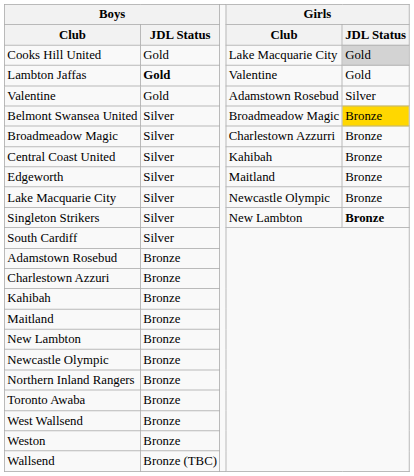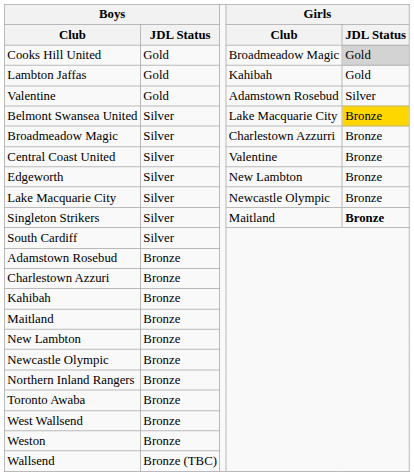 <table class="wikitable">
 <tr>
 <th colspan="2">Boys</th>
 <td rowspan="23"></td>
 <th colspan="2">Girls</th>
 </tr>
 <tr>
 <th>Club</th>
 <th>JDL Status</th>
 <th>Club</th>
 <th>JDL Status</th>
 </tr>
 <tr>
 <td>Cooks Hill United</td>
 <td>Gold</td>
-<td>Lake Macquarie City</td>
+<td>Broadmeadow Magic</td>
 <td style="background: lightgrey;">Gold</td>
 </tr>
 <tr>
 <td>Lambton Jaffas</td>
-<td><strong>Gold</strong></td>
-<td>Valentine</td>
+<td>Gold</td>
+<td>Kahibah</td>
 <td>Gold</td>
 </tr>
 <tr>
 <td>Valentine</td>
 <td>Gold</td>
 <td>Adamstown Rosebud</td>
 <td>Silver</td>
 </tr>
 <tr>
 <td>Belmont Swansea United</td>
 <td>Silver</td>
-<td>Broadmeadow Magic</td>
+<td>Lake Macquarie City</td>
 <td style="background: gold;">Bronze</td>
 </tr>
 <tr>
 <td>Broadmeadow Magic</td>
 <td>Silver</td>
 <td>Charlestown Azzurri</td>
 <td>Bronze</td>
 </tr>
 <tr>
 <td>Central Coast United</td>
 <td>Silver</td>
-<td>Kahibah</td>
+<td>Valentine</td>
 <td>Bronze</td>
 </tr>
 <tr>
 <td>Edgeworth</td>
 <td>Silver</td>
-<td>Maitland</td>
+<td>New Lambton</td>
 <td>Bronze</td>
 </tr>
 <tr>
 <td>Lake Macquarie City</td>
 <td>Silver</td>
 <td>Newcastle Olympic</td>
 <td>Bronze</td>
 </tr>
 <tr>
 <td>Singleton Strikers</td>
 <td>Silver</td>
-<td>New Lambton</td>
+<td>Maitland</td>
 <td><strong>Bronze</strong></td>
 </tr>
 <tr>
 <td>South Cardiff</td>
 <td>Silver</td>
 <td colspan="2" rowspan="12"></td>
 </tr>
 <tr>
 <td>Adamstown Rosebud</td>
 <td>Bronze</td>
 </tr>
 <tr>
 <td>Charlestown Azzuri</td>
 <td>Bronze</td>
 </tr>
 <tr>
 <td>Kahibah</td>
 <td>Bronze</td>
 </tr>
 <tr>
 <td>Maitland</td>
 <td>Bronze</td>
 </tr>
 <tr>
 <td>New Lambton</td>
 <td>Bronze</td>
 </tr>
 <tr>
 <td>Newcastle Olympic</td>
 <td>Bronze</td>
 </tr>
 <tr>
 <td>Northern Inland Rangers</td>
 <td>Bronze</td>
 </tr>
 <tr>
 <td>Toronto Awaba</td>
 <td>Bronze</td>
 </tr>
 <tr>
 <td>West Wallsend</td>
 <td>Bronze</td>
 </tr>
 <tr>
 <td>Weston</td>
 <td>Bronze</td>
 </tr>
 <tr>
 <td>Wallsend</td>
 <td>Bronze  (TBC)</td>
 </tr>
 </table>
